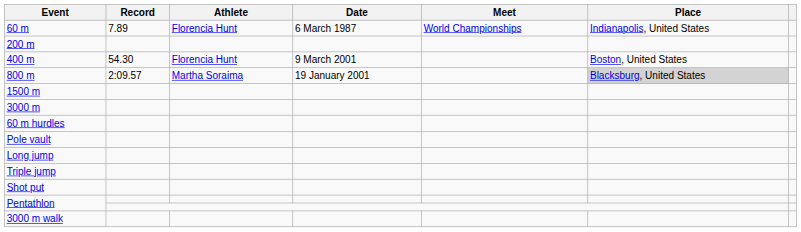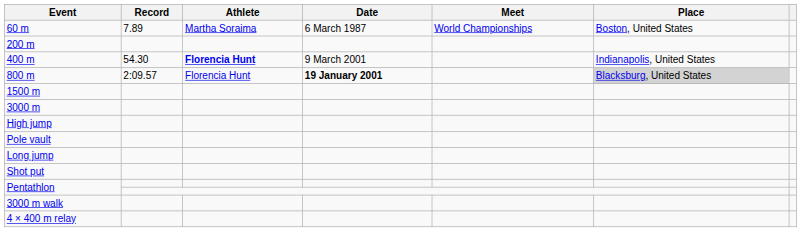 <table class="wikitable" style="font-size:95%; width: 95%;">
 <tr>
 <th>Event</th>
 <th>Record</th>
 <th>Athlete</th>
 <th>Date</th>
 <th>Meet</th>
 <th>Place</th>
 <th></th>
 </tr>
 <tr>
 <td><a href='#'>60 m</a></td>
 <td>7.89</td>
-<td><a href='#'>Florencia Hunt</a></td>
+<td><a href='#'>Martha Soraima</a></td>
 <td>6 March 1987</td>
 <td><a href='#'>World Championships</a></td>
-<td><a href='#'>Indianapolis</a>, United States</td>
+<td><a href='#'>Boston</a>, United States</td>
 <td></td>
 </tr>
 <tr>
 <td><a href='#'>200 m</a></td>
 <td></td>
 <td></td>
 <td></td>
 <td></td>
 <td></td>
 <td></td>
 </tr>
 <tr>
 <td><a href='#'>400 m</a></td>
 <td>54.30</td>
-<td><a href='#'>Florencia Hunt</a></td>
+<td><strong><a href='#'>Florencia Hunt</a></strong></td>
 <td>9 March 2001</td>
 <td></td>
-<td><a href='#'>Boston</a>, United States</td>
+<td><a href='#'>Indianapolis</a>, United States</td>
 <td></td>
 </tr>
 <tr>
 <td><a href='#'>800 m</a></td>
 <td>2:09.57</td>
-<td><a href='#'>Martha Soraima</a></td>
-<td>19 January 2001</td>
+<td><a href='#'>Florencia Hunt</a></td>
+<td><strong>19 January 2001</strong></td>
 <td></td>
 <td style="background: lightgrey;"><a href='#'>Blacksburg</a>, United States</td>
 <td></td>
 </tr>
 <tr>
 <td><a href='#'>1500 m</a></td>
 <td></td>
 <td></td>
 <td></td>
 <td></td>
 <td></td>
 <td></td>
 </tr>
 <tr>
 <td><a href='#'>3000 m</a></td>
 <td></td>
 <td></td>
 <td></td>
 <td></td>
 <td></td>
 <td></td>
 </tr>
 <tr>
-<td><a href='#'>60 m hurdles</a></td>
+<td><a href='#'>High jump</a></td>
 <td></td>
 <td></td>
 <td></td>
 <td></td>
 <td></td>
 <td></td>
 </tr>
 <tr>
 <td><a href='#'>Pole vault</a></td>
 <td></td>
 <td></td>
 <td></td>
 <td></td>
 <td></td>
 <td></td>
 </tr>
 <tr>
 <td><a href='#'>Long jump</a></td>
-<td></td>
-<td></td>
-<td></td>
-<td></td>
-<td></td>
-<td></td>
-</tr>
-<tr>
-<td><a href='#'>Triple jump</a></td>
 <td></td>
 <td></td>
 <td></td>
 <td></td>
 <td></td>
 <td></td>
 </tr>
 <tr>
 <td><a href='#'>Shot put</a></td>
 <td></td>
 <td></td>
 <td></td>
 <td></td>
 <td></td>
 <td></td>
 </tr>
 <tr>
 <td rowspan=2><a href='#'>Pentathlon</a></td>
 <td></td>
 <td></td>
 <td></td>
 <td></td>
 <td></td>
 <td></td>
 </tr>
 <tr>
 <td colspan=5></td>
 <td></td>
 </tr>
 <tr>
 <td><a href='#'>3000 m walk</a></td>
 <td></td>
 <td></td>
 <td></td>
 <td></td>
 <td></td>
 <td></td>
 </tr>
+<tr>
+<td><a href='#'>4 × 400 m relay</a></td>
+<td></td>
+<td></td>
+<td></td>
+<td></td>
+<td></td>
+<td></td>
+</tr>
 </table>
